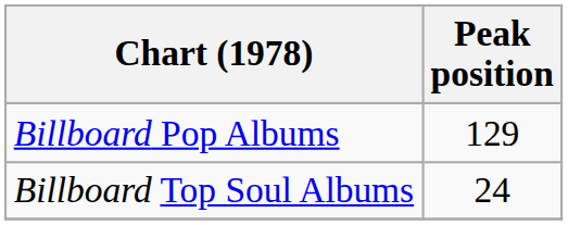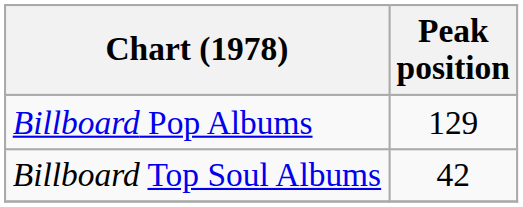 <table class="wikitable">
 <tr>
 <th>Chart (1978)</th>
 <th>Peak<br>position</th>
 </tr>
 <tr>
 <td><a href='#'><em>Billboard</em> Pop Albums</a></td>
 <td align=center>129</td>
 </tr>
 <tr>
 <td><em>Billboard</em> <a href='#'>Top Soul Albums</a></td>
-<td align=center>24</td>
+<td align=center>42</td>
 </tr>
 <tr>
 </tr>
 </table>
